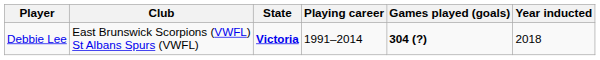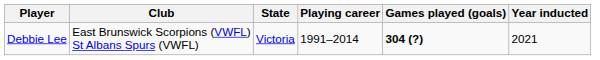 <table class="wikitable sortable">
 <tr>
 <th>Player</th>
 <th>Club</th>
 <th>State</th>
 <th>Playing career</th>
 <th>Games played (goals)</th>
 <th>Year inducted</th>
 </tr>
 <tr>
 <td><a href='#'>Debbie Lee</a> </td>
 <td>East Brunswick Scorpions (<a href='#'>VWFL</a>)<br><a href='#'>St Albans Spurs</a> (VWFL)</td>
-<td><strong><a href='#'>Victoria</a></strong></td>
+<td><a href='#'>Victoria</a></td>
 <td>1991–2014</td>
 <td><strong>304 (?)</strong></td>
-<td>2018</td>
+<td>2021</td>
 </tr>
 </table>
